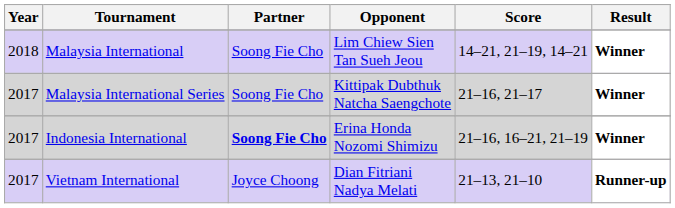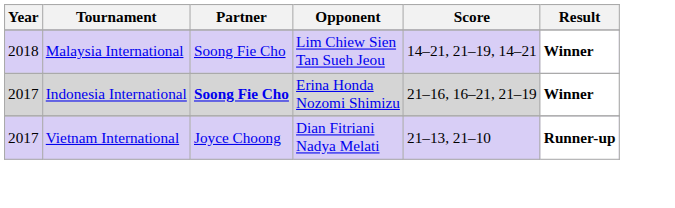 <table class="sortable wikitable" style="font-size: 90%;">
 <tr>
 <th>Year</th>
 <th>Tournament</th>
 <th>Partner</th>
 <th>Opponent</th>
 <th>Score</th>
 <th>Result</th>
 </tr>
 <tr>
 </tr>
 <tr style="background:#D8CEF6">
 <td align="center">2018</td>
 <td align="left"><a href='#'>Malaysia International</a></td>
 <td align="left"> <a href='#'>Soong Fie Cho</a></td>
 <td align="left"> <a href='#'>Lim Chiew Sien</a><br> <a href='#'>Tan Sueh Jeou</a></td>
 <td align="left">14–21, 21–19, 14–21</td>
 <td style="text-align:left; background:white"> <strong>Winner</strong></td>
 </tr>
 <tr>
-</tr>
-<tr style="background:#D5D5D5">
-<td align="center">2017</td>
-<td align="left"><a href='#'>Malaysia International Series</a></td>
-<td align="left"> <a href='#'>Soong Fie Cho</a></td>
-<td align="left"> <a href='#'>Kittipak Dubthuk</a> <br>  <a href='#'>Natcha Saengchote</a></td>
-<td align="left">21–16, 21–17</td>
-<td style="text-align:left; background:white"> <strong>Winner</strong></td>
 </tr>
 <tr>
 </tr>
 <tr style="background:#D5D5D5">
 <td align="center">2017</td>
 <td align="left"><a href='#'>Indonesia International</a></td>
 <td align="left"><strong> <a href='#'>Soong Fie Cho</a></strong></td>
 <td align="left"> <a href='#'>Erina Honda</a><br> <a href='#'>Nozomi Shimizu</a></td>
 <td align="left">21–16, 16–21, 21–19</td>
 <td style="text-align:left; background:white"> <strong>Winner</strong></td>
 </tr>
 <tr>
 </tr>
 <tr style="background:#D8CEF6">
 <td align="center">2017</td>
 <td align="left"><a href='#'>Vietnam International</a></td>
 <td align="left"> <a href='#'>Joyce Choong</a></td>
 <td align="left"> <a href='#'>Dian Fitriani</a><br> <a href='#'>Nadya Melati</a></td>
 <td align="left">21–13, 21–10</td>
 <td style="text-align:left; background:white"> <strong>Runner-up</strong></td>
 </tr>
 </table>
